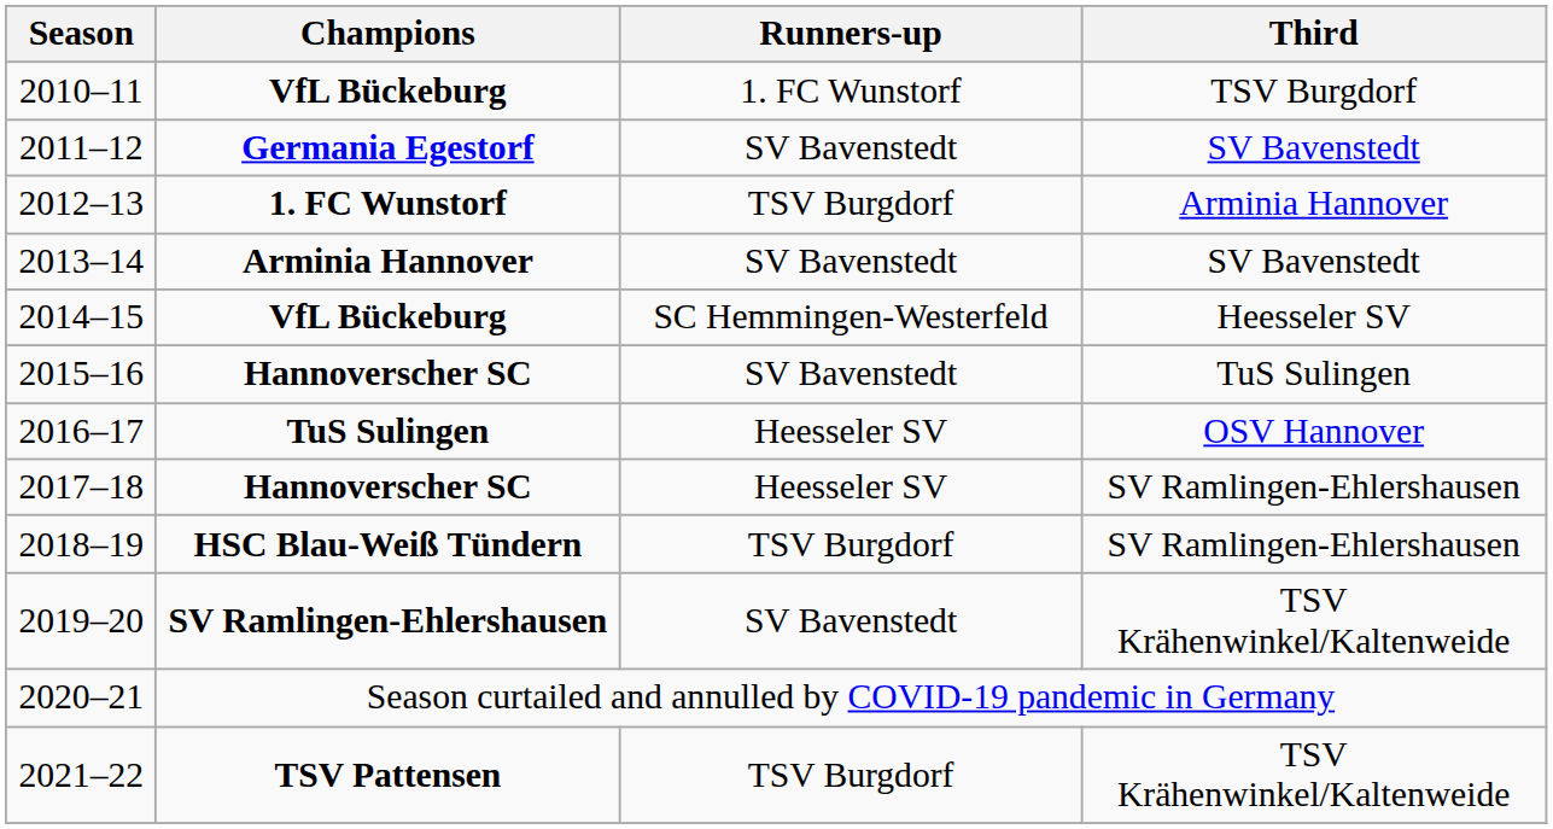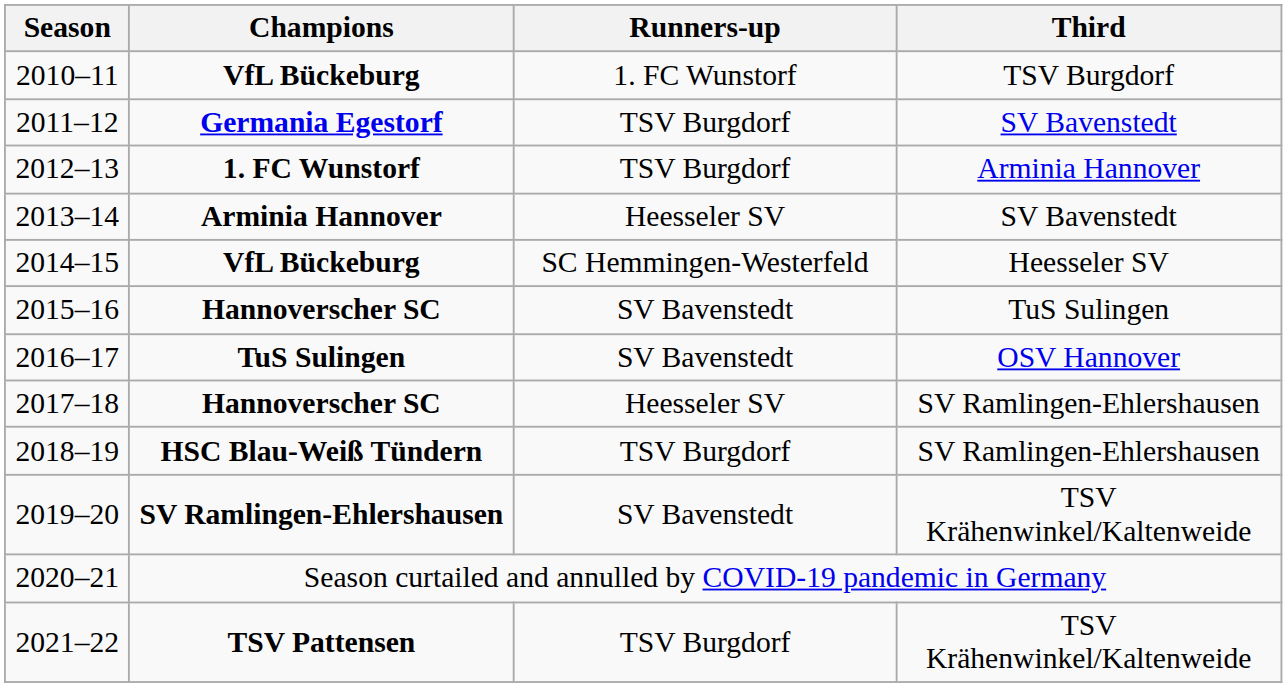 <table class="wikitable">
 <tr align="center" bgcolor="#dfdfdf">
 <th width="60">Season</th>
 <th width="200">Champions</th>
 <th width="200">Runners-up</th>
 <th width="200">Third</th>
 </tr>
 <tr align="center">
 <td>2010–11</td>
 <td><strong>VfL Bückeburg</strong></td>
 <td>1. FC Wunstorf</td>
 <td>TSV Burgdorf</td>
 </tr>
 <tr align="center">
 <td>2011–12</td>
 <td><strong><a href='#'>Germania Egestorf</a></strong></td>
-<td>SV Bavenstedt</td>
+<td>TSV Burgdorf</td>
 <td><a href='#'>SV Bavenstedt</a></td>
 </tr>
 <tr align="center">
 <td>2012–13</td>
 <td><strong>1. FC Wunstorf</strong></td>
 <td>TSV Burgdorf</td>
 <td><a href='#'>Arminia Hannover</a></td>
 </tr>
 <tr align="center">
 <td>2013–14</td>
 <td><strong>Arminia Hannover </strong></td>
-<td>SV Bavenstedt</td>
+<td>Heesseler SV</td>
 <td>SV Bavenstedt</td>
 </tr>
 <tr align="center">
 <td>2014–15</td>
 <td><strong>VfL Bückeburg</strong></td>
 <td>SC Hemmingen-Westerfeld</td>
 <td>Heesseler SV</td>
 </tr>
 <tr align="center">
 <td>2015–16</td>
 <td><strong>Hannoverscher SC</strong></td>
 <td>SV Bavenstedt</td>
 <td>TuS Sulingen</td>
 </tr>
 <tr align="center">
 <td>2016–17</td>
 <td><strong>TuS Sulingen</strong></td>
-<td>Heesseler SV</td>
+<td>SV Bavenstedt</td>
 <td><a href='#'>OSV Hannover</a></td>
 </tr>
 <tr align="center">
 <td>2017–18</td>
 <td><strong>Hannoverscher SC</strong></td>
 <td>Heesseler SV</td>
 <td>SV Ramlingen-Ehlershausen</td>
 </tr>
 <tr align="center">
 <td>2018–19</td>
 <td><strong>HSC Blau-Weiß Tündern</strong></td>
 <td>TSV Burgdorf</td>
 <td>SV Ramlingen-Ehlershausen</td>
 </tr>
 <tr align="center">
 <td>2019–20</td>
 <td><strong>SV Ramlingen-Ehlershausen</strong></td>
 <td>SV Bavenstedt</td>
 <td>TSV Krähenwinkel/Kaltenweide</td>
 </tr>
 <tr align="center">
 <td>2020–21</td>
 <td colspan=3>Season curtailed and annulled by <a href='#'>COVID-19 pandemic in Germany</a></td>
 </tr>
 <tr align="center">
 <td>2021–22</td>
 <td><strong>TSV Pattensen</strong></td>
 <td>TSV Burgdorf</td>
 <td>TSV Krähenwinkel/Kaltenweide</td>
 </tr>
 </table>
